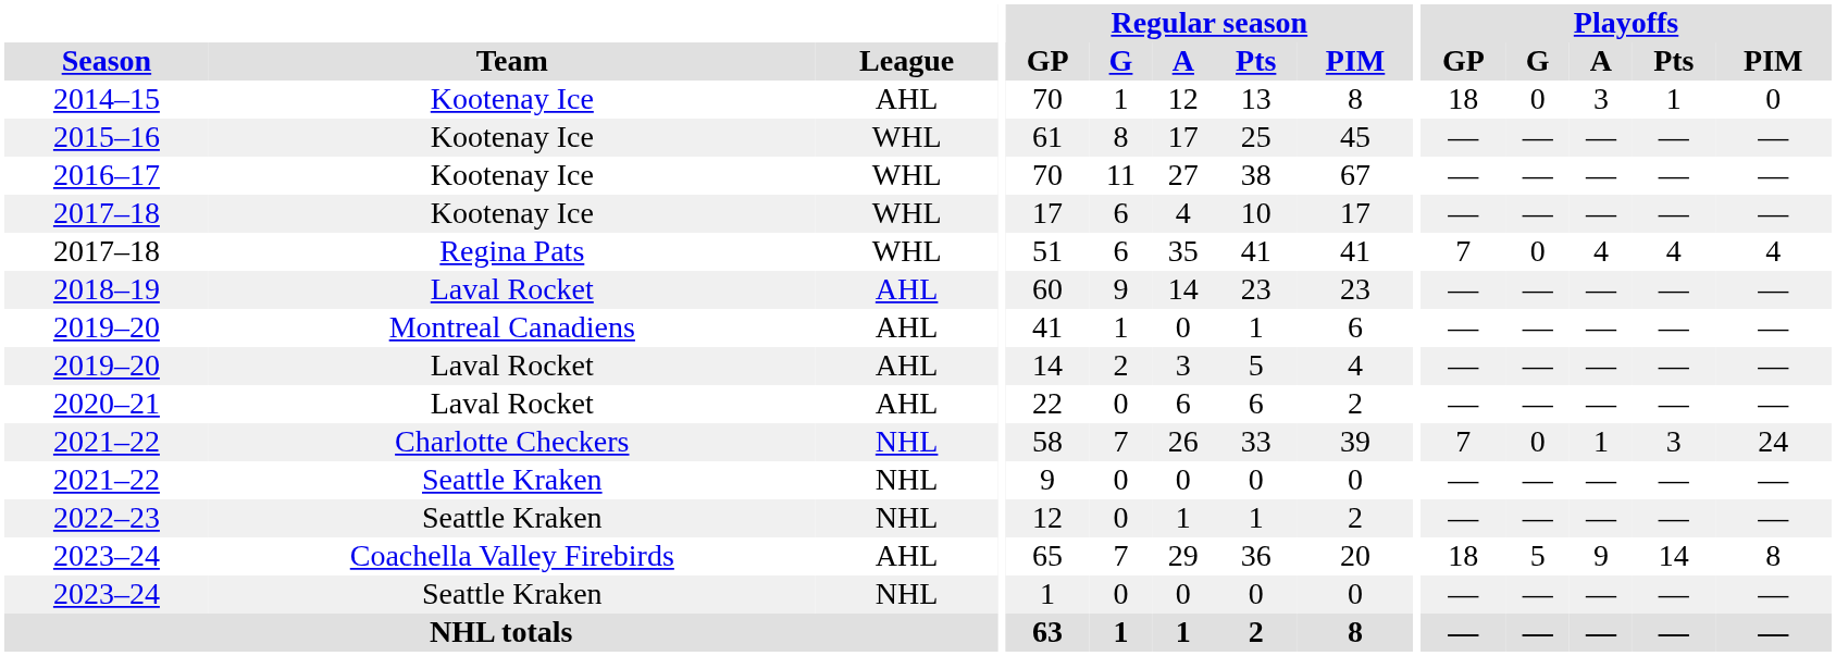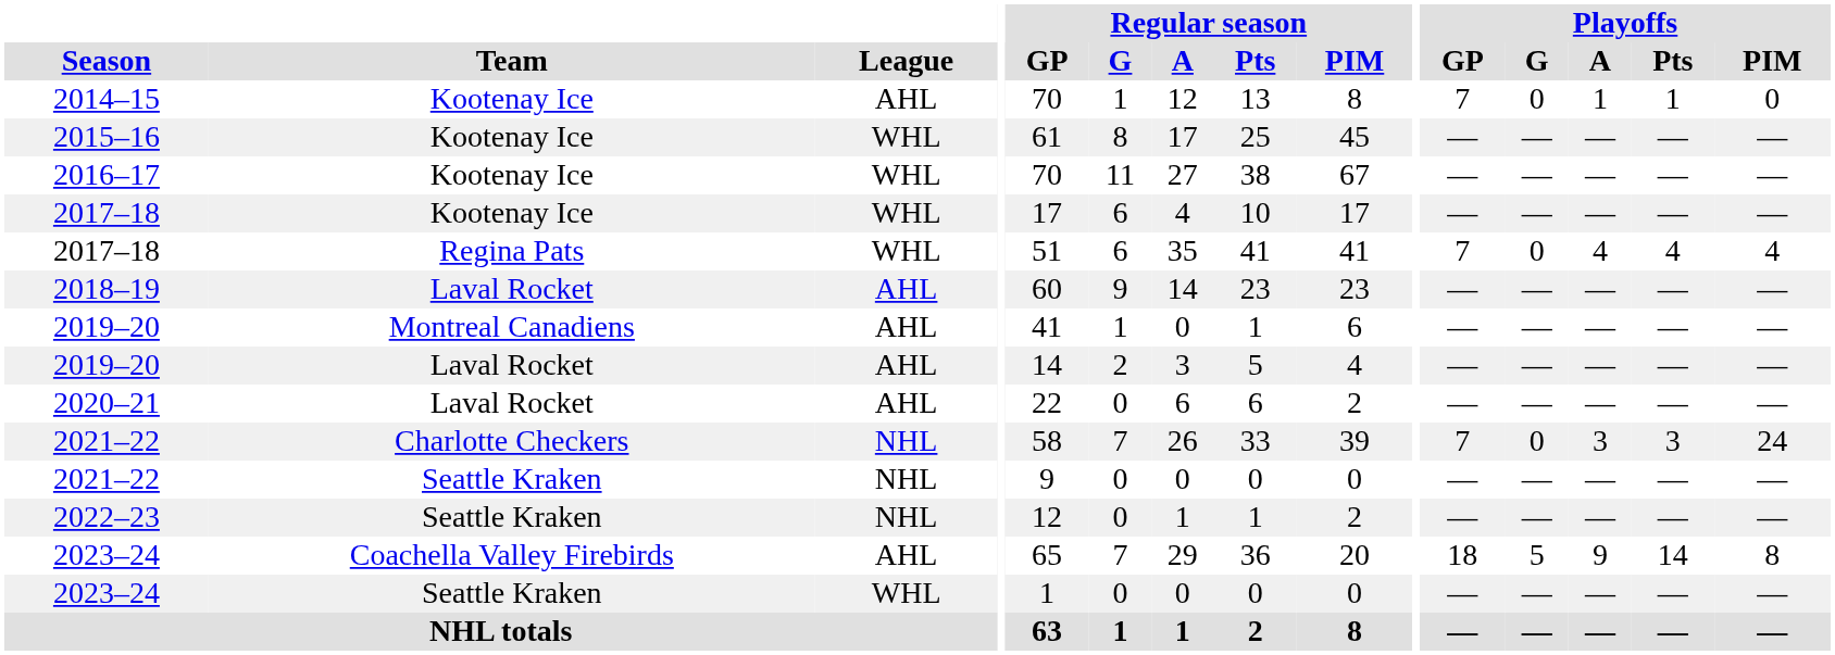 <table border="0" cellpadding="1" cellspacing="0" style="text-align:center; width:60em">
 <tr bgcolor="#e0e0e0">
 <th colspan="3" bgcolor="#ffffff"></th>
 <th rowspan="98" bgcolor="#ffffff"></th>
 <th colspan="5"><a href='#'>Regular season</a></th>
 <th rowspan="98" bgcolor="#ffffff"></th>
 <th colspan="5"><a href='#'>Playoffs</a></th>
 </tr>
 <tr bgcolor="#e0e0e0">
 <th><a href='#'>Season</a></th>
 <th>Team</th>
 <th>League</th>
 <th>GP</th>
 <th><a href='#'>G</a></th>
 <th><a href='#'>A</a></th>
 <th><a href='#'>Pts</a></th>
 <th><a href='#'>PIM</a></th>
 <th>GP</th>
 <th>G</th>
 <th>A</th>
 <th>Pts</th>
 <th>PIM</th>
 </tr>
 <tr>
 <td><a href='#'>2014–15</a></td>
 <td><a href='#'>Kootenay Ice</a></td>
 <td>AHL</td>
 <td>70</td>
 <td>1</td>
 <td>12</td>
 <td>13</td>
 <td>8</td>
-<td>18</td>
+<td>7</td>
 <td>0</td>
-<td>3</td>
+<td>1</td>
 <td>1</td>
 <td>0</td>
 </tr>
 <tr bgcolor="#f0f0f0">
 <td><a href='#'>2015–16</a></td>
 <td>Kootenay Ice</td>
 <td>WHL</td>
 <td>61</td>
 <td>8</td>
 <td>17</td>
 <td>25</td>
 <td>45</td>
 <td>—</td>
 <td>—</td>
 <td>—</td>
 <td>—</td>
 <td>—</td>
 </tr>
 <tr>
 <td><a href='#'>2016–17</a></td>
 <td>Kootenay Ice</td>
 <td>WHL</td>
 <td>70</td>
 <td>11</td>
 <td>27</td>
 <td>38</td>
 <td>67</td>
 <td>—</td>
 <td>—</td>
 <td>—</td>
 <td>—</td>
 <td>—</td>
 </tr>
 <tr bgcolor="#f0f0f0">
 <td><a href='#'>2017–18</a></td>
 <td>Kootenay Ice</td>
 <td>WHL</td>
 <td>17</td>
 <td>6</td>
 <td>4</td>
 <td>10</td>
 <td>17</td>
 <td>—</td>
 <td>—</td>
 <td>—</td>
 <td>—</td>
 <td>—</td>
 </tr>
 <tr>
 <td>2017–18</td>
 <td><a href='#'>Regina Pats</a></td>
 <td>WHL</td>
 <td>51</td>
 <td>6</td>
 <td>35</td>
 <td>41</td>
 <td>41</td>
 <td>7</td>
 <td>0</td>
 <td>4</td>
 <td>4</td>
 <td>4</td>
 </tr>
 <tr bgcolor="#f0f0f0">
 <td><a href='#'>2018–19</a></td>
 <td><a href='#'>Laval Rocket</a></td>
 <td><a href='#'>AHL</a></td>
 <td>60</td>
 <td>9</td>
 <td>14</td>
 <td>23</td>
 <td>23</td>
 <td>—</td>
 <td>—</td>
 <td>—</td>
 <td>—</td>
 <td>—</td>
 </tr>
 <tr>
 <td><a href='#'>2019–20</a></td>
 <td><a href='#'>Montreal Canadiens</a></td>
 <td>AHL</td>
 <td>41</td>
 <td>1</td>
 <td>0</td>
 <td>1</td>
 <td>6</td>
 <td>—</td>
 <td>—</td>
 <td>—</td>
 <td>—</td>
 <td>—</td>
 </tr>
 <tr bgcolor="#f0f0f0">
 <td><a href='#'>2019–20</a></td>
 <td>Laval Rocket</td>
 <td>AHL</td>
 <td>14</td>
 <td>2</td>
 <td>3</td>
 <td>5</td>
 <td>4</td>
 <td>—</td>
 <td>—</td>
 <td>—</td>
 <td>—</td>
 <td>—</td>
 </tr>
 <tr>
 <td><a href='#'>2020–21</a></td>
 <td>Laval Rocket</td>
 <td>AHL</td>
 <td>22</td>
 <td>0</td>
 <td>6</td>
 <td>6</td>
 <td>2</td>
 <td>—</td>
 <td>—</td>
 <td>—</td>
 <td>—</td>
 <td>—</td>
 </tr>
 <tr bgcolor="#f0f0f0">
 <td><a href='#'>2021–22</a></td>
 <td><a href='#'>Charlotte Checkers</a></td>
 <td><a href='#'>NHL</a></td>
 <td>58</td>
 <td>7</td>
 <td>26</td>
 <td>33</td>
 <td>39</td>
 <td>7</td>
 <td>0</td>
-<td>1</td>
+<td>3</td>
 <td>3</td>
 <td>24</td>
 </tr>
 <tr>
 <td><a href='#'>2021–22</a></td>
 <td><a href='#'>Seattle Kraken</a></td>
 <td>NHL</td>
 <td>9</td>
 <td>0</td>
 <td>0</td>
 <td>0</td>
 <td>0</td>
 <td>—</td>
 <td>—</td>
 <td>—</td>
 <td>—</td>
 <td>—</td>
 </tr>
 <tr bgcolor="#f0f0f0">
 <td><a href='#'>2022–23</a></td>
 <td>Seattle Kraken</td>
 <td>NHL</td>
 <td>12</td>
 <td>0</td>
 <td>1</td>
 <td>1</td>
 <td>2</td>
 <td>—</td>
 <td>—</td>
 <td>—</td>
 <td>—</td>
 <td>—</td>
 </tr>
 <tr>
 <td><a href='#'>2023–24</a></td>
 <td><a href='#'>Coachella Valley Firebirds</a></td>
 <td>AHL</td>
 <td>65</td>
 <td>7</td>
 <td>29</td>
 <td>36</td>
 <td>20</td>
 <td>18</td>
 <td>5</td>
 <td>9</td>
 <td>14</td>
 <td>8</td>
 </tr>
 <tr bgcolor="#f0f0f0">
 <td><a href='#'>2023–24</a></td>
 <td>Seattle Kraken</td>
-<td>NHL</td>
+<td>WHL</td>
 <td>1</td>
 <td>0</td>
 <td>0</td>
 <td>0</td>
 <td>0</td>
 <td>—</td>
 <td>—</td>
 <td>—</td>
 <td>—</td>
 <td>—</td>
 </tr>
 <tr bgcolor="#e0e0e0">
 <th colspan="3">NHL totals</th>
 <th>63</th>
 <th>1</th>
 <th>1</th>
 <th>2</th>
 <th>8</th>
 <th>—</th>
 <th>—</th>
 <th>—</th>
 <th>—</th>
 <th>—</th>
 </tr>
 </table>
